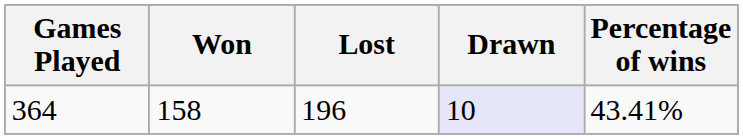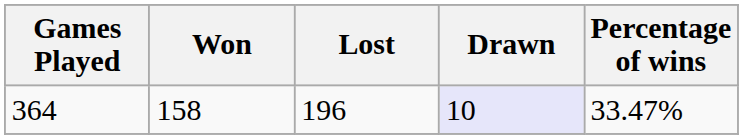 <table class="wikitable">
 <tr>
 <th width="70">Games Played</th>
 <th width="70">Won</th>
 <th width="70">Lost</th>
 <th width="70">Drawn</th>
 <th width="70">Percentage of wins</th>
 </tr>
 <tr>
 <td style="text-align:left;">364</td>
 <td>158</td>
 <td>196</td>
 <td style="background: lavender;">10</td>
-<td>43.41%</td>
+<td>33.47%</td>
 </tr>
 </table>
